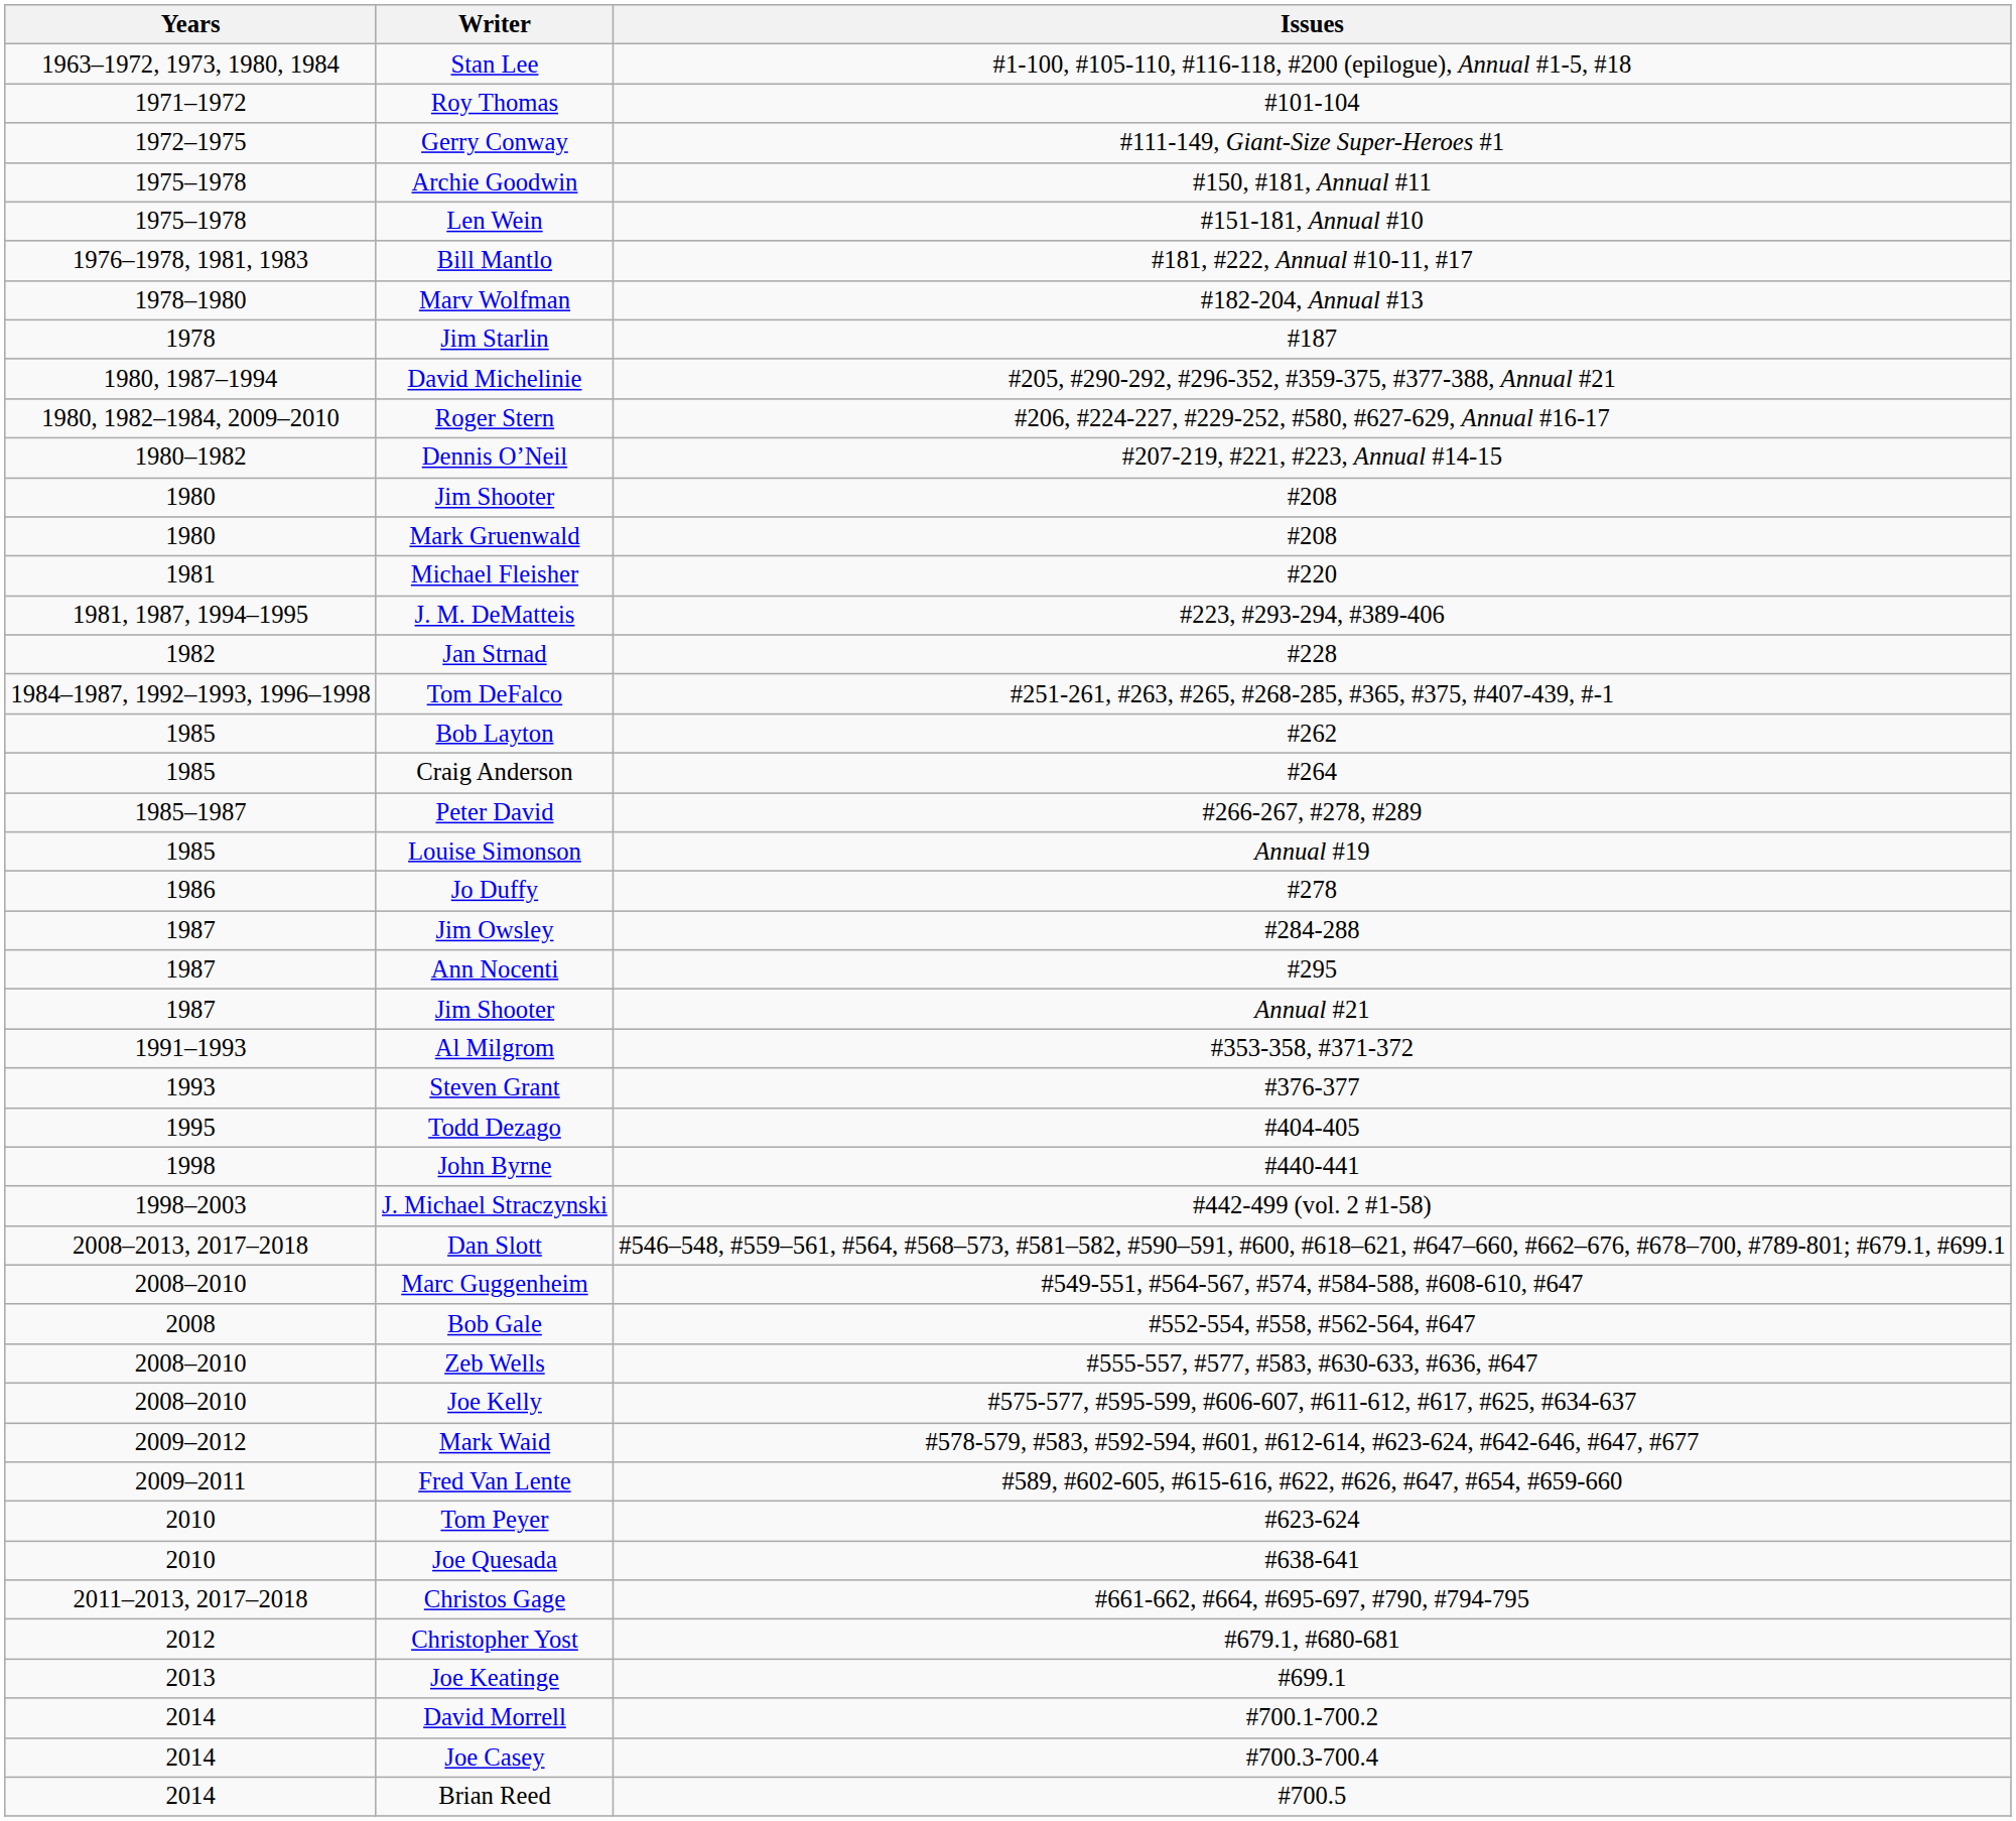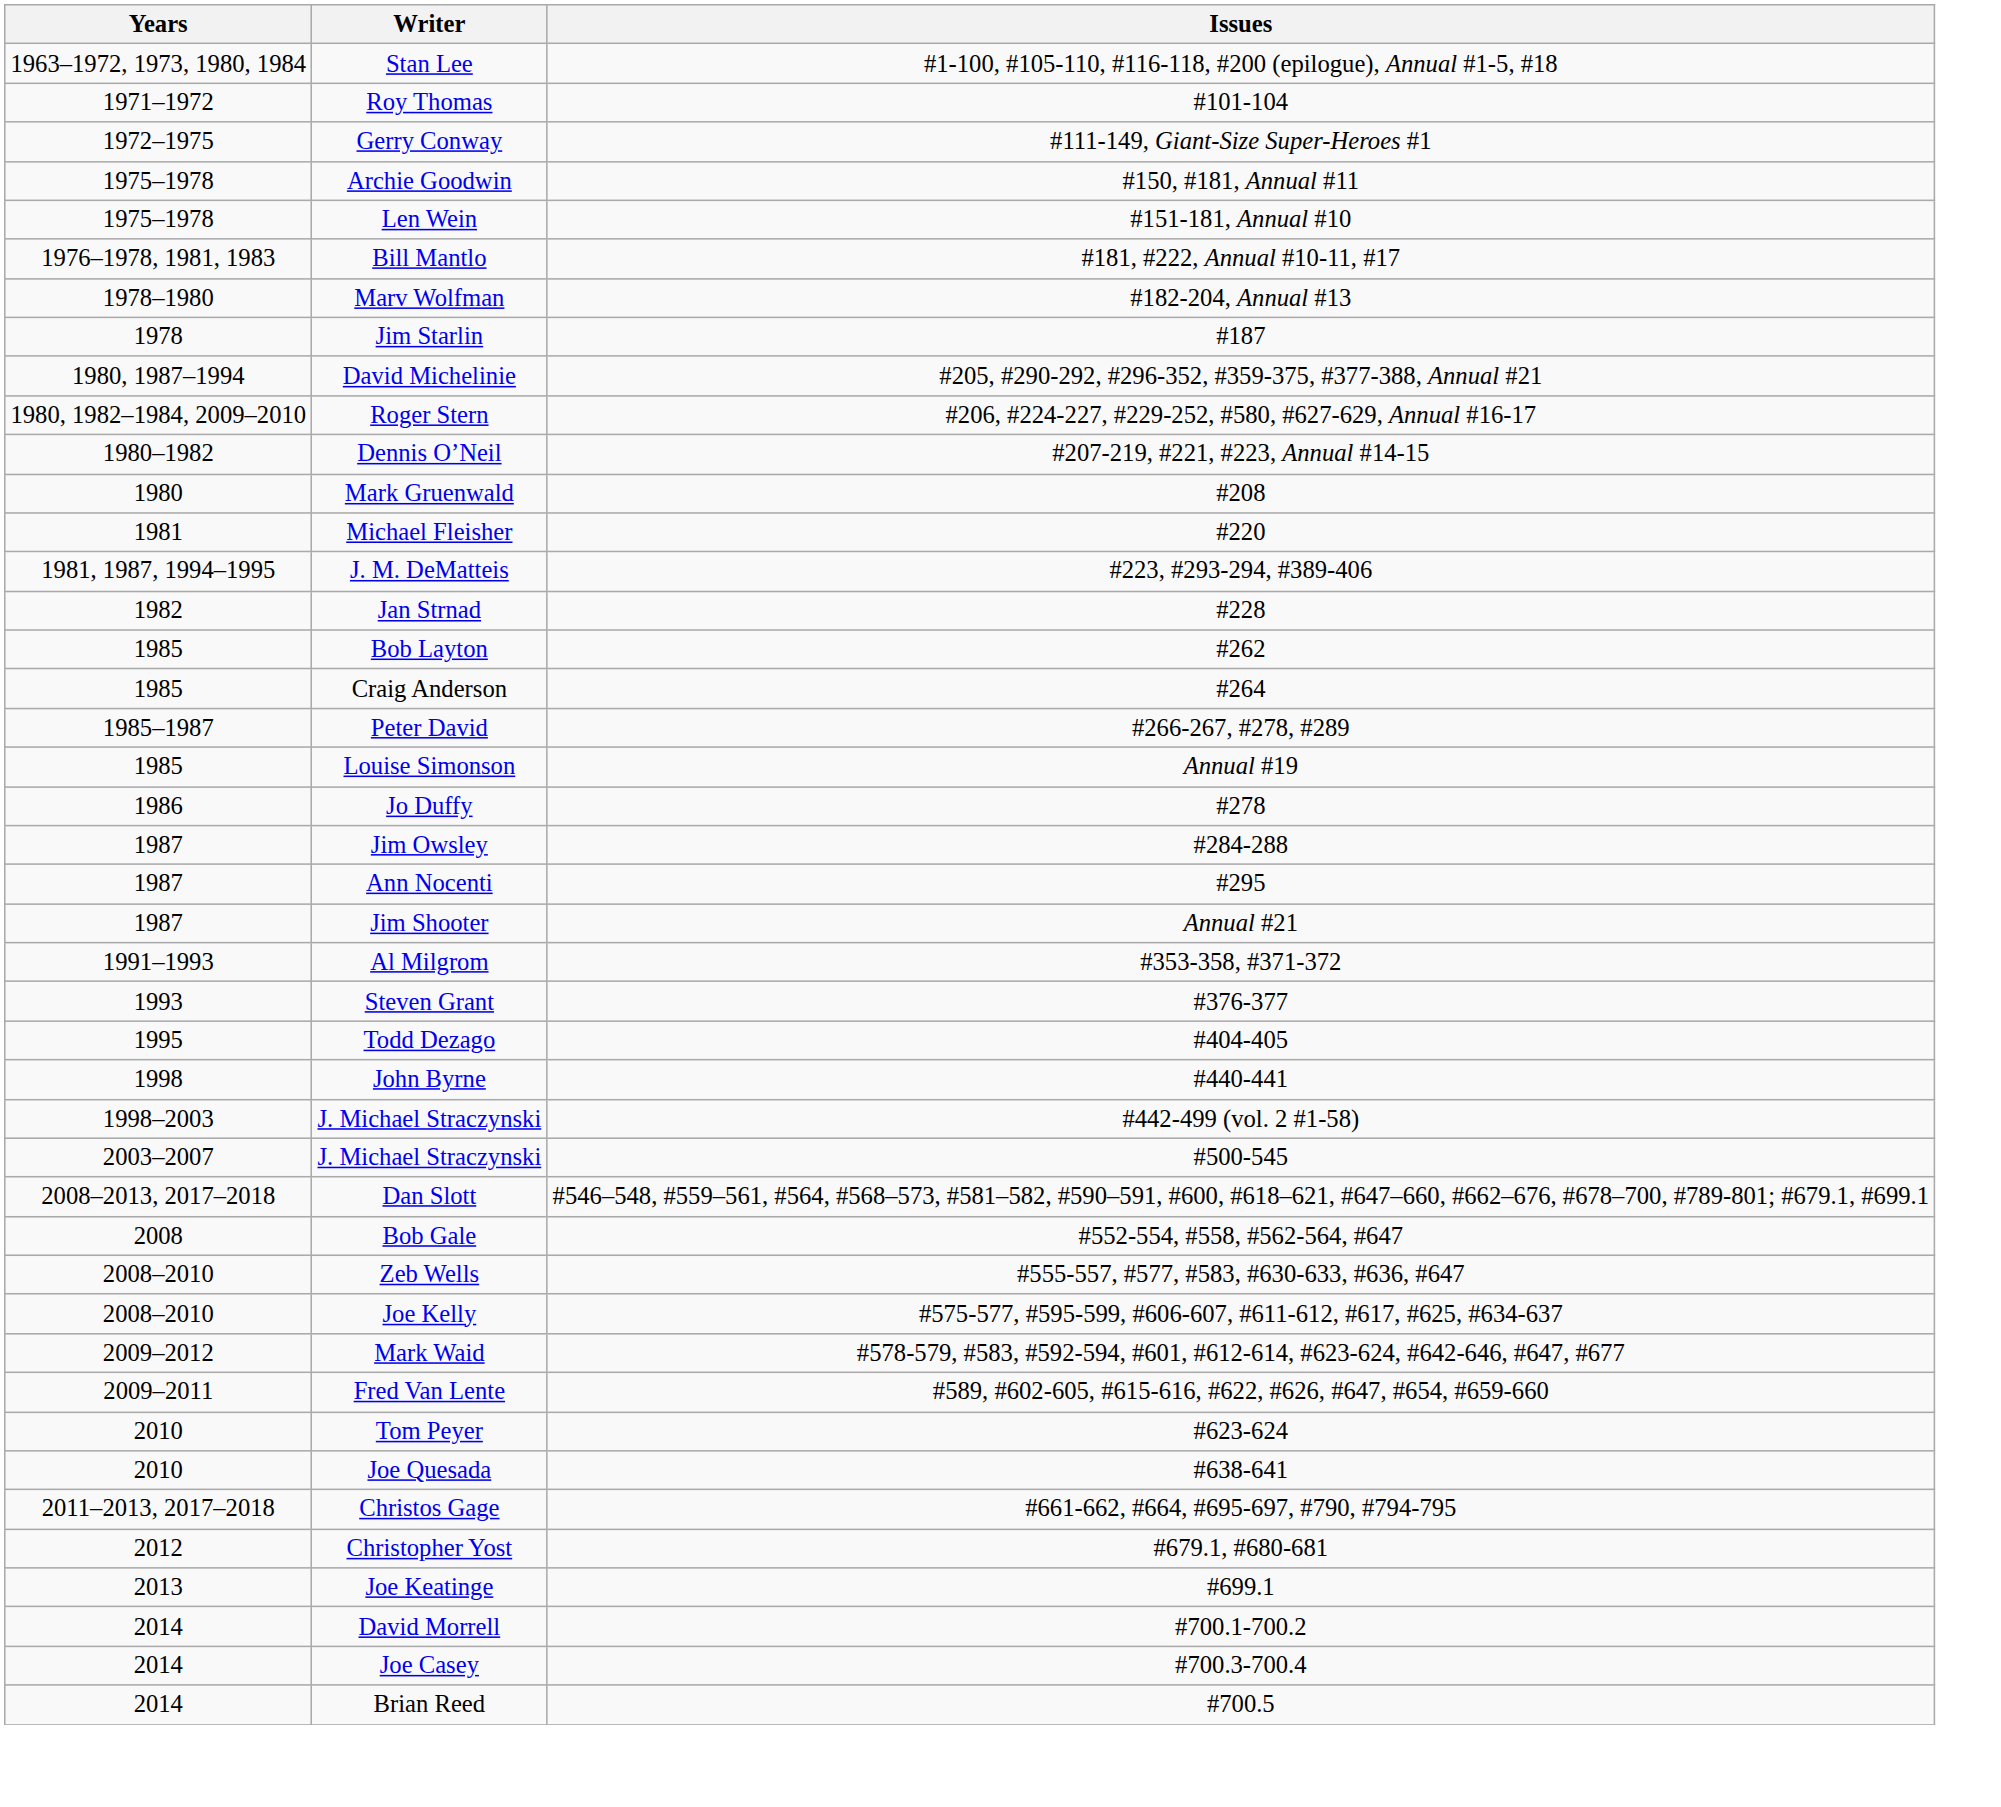 <table class="wikitable">
 <tr>
 <th>Years</th>
 <th>Writer</th>
 <th>Issues</th>
 </tr>
 <tr>
 <td align="center">1963–1972, 1973, 1980, 1984</td>
 <td align="center"><a href='#'>Stan Lee</a></td>
 <td align="center">#1-100, #105-110, #116-118, #200 (epilogue), <em>Annual</em> #1-5, #18</td>
 </tr>
 <tr>
 <td align="center">1971–1972</td>
 <td align="center"><a href='#'>Roy Thomas</a></td>
 <td align="center">#101-104</td>
 </tr>
 <tr>
 <td align="center">1972–1975</td>
 <td align="center"><a href='#'>Gerry Conway</a></td>
 <td align="center">#111-149, <em>Giant-Size Super-Heroes</em> #1</td>
 </tr>
 <tr>
 <td align="center">1975–1978</td>
 <td align="center"><a href='#'>Archie Goodwin</a></td>
 <td align="center">#150, #181, <em>Annual</em> #11</td>
 </tr>
 <tr>
 <td align="center">1975–1978</td>
 <td align="center"><a href='#'>Len Wein</a></td>
 <td align="center">#151-181, <em>Annual</em> #10</td>
 </tr>
 <tr>
 <td align="center">1976–1978, 1981, 1983</td>
 <td align="center"><a href='#'>Bill Mantlo</a></td>
 <td align="center">#181, #222, <em>Annual</em> #10-11, #17</td>
 </tr>
 <tr>
 <td align="center">1978–1980</td>
 <td align="center"><a href='#'>Marv Wolfman</a></td>
 <td align="center">#182-204, <em>Annual</em> #13</td>
 </tr>
 <tr>
 <td align="center">1978</td>
 <td align="center"><a href='#'>Jim Starlin</a></td>
 <td align="center">#187</td>
 </tr>
 <tr>
 <td align="center">1980, 1987–1994</td>
 <td align="center"><a href='#'>David Michelinie</a></td>
 <td align="center">#205, #290-292, #296-352, #359-375, #377-388, <em>Annual</em> #21</td>
 </tr>
 <tr>
 <td align="center">1980, 1982–1984, 2009–2010</td>
 <td align="center"><a href='#'>Roger Stern</a></td>
 <td align="center">#206, #224-227, #229-252, #580, #627-629, <em>Annual</em> #16-17</td>
 </tr>
 <tr>
 <td align="center">1980–1982</td>
 <td align="center"><a href='#'>Dennis O’Neil</a></td>
 <td align="center">#207-219, #221, #223, <em>Annual</em> #14-15</td>
 </tr>
 <tr>
 <td align="center">1980</td>
-<td align="center"><a href='#'>Jim Shooter</a></td>
-<td align="center">#208</td>
-</tr>
-<tr>
-<td align="center">1980</td>
 <td align="center"><a href='#'>Mark Gruenwald</a></td>
 <td align="center">#208</td>
 </tr>
 <tr>
 <td align="center">1981</td>
 <td align="center"><a href='#'>Michael Fleisher</a></td>
 <td align="center">#220</td>
 </tr>
 <tr>
 <td align="center">1981, 1987, 1994–1995</td>
 <td align="center"><a href='#'>J. M. DeMatteis</a></td>
 <td align="center">#223, #293-294, #389-406</td>
 </tr>
 <tr>
 <td align="center">1982</td>
 <td align="center"><a href='#'>Jan Strnad</a></td>
 <td align="center">#228</td>
-</tr>
-<tr>
-<td align="center">1984–1987, 1992–1993, 1996–1998</td>
-<td align="center"><a href='#'>Tom DeFalco</a></td>
-<td align="center">#251-261, #263, #265, #268-285, #365, #375, #407-439, #-1</td>
 </tr>
 <tr>
 <td align="center">1985</td>
 <td align="center"><a href='#'>Bob Layton</a></td>
 <td align="center">#262</td>
 </tr>
 <tr>
 <td align="center">1985</td>
 <td align="center">Craig Anderson</td>
 <td align="center">#264</td>
 </tr>
 <tr>
 <td align="center">1985–1987</td>
 <td align="center"><a href='#'>Peter David</a></td>
 <td align="center">#266-267, #278, #289</td>
 </tr>
 <tr>
 <td align="center">1985</td>
 <td align="center"><a href='#'>Louise Simonson</a></td>
 <td align="center"><em>Annual</em> #19</td>
 </tr>
 <tr>
 <td align="center">1986</td>
 <td align="center"><a href='#'>Jo Duffy</a></td>
 <td align="center">#278</td>
 </tr>
 <tr>
 <td align="center">1987</td>
 <td align="center"><a href='#'>Jim Owsley</a></td>
 <td align="center">#284-288</td>
 </tr>
 <tr>
 <td align="center">1987</td>
 <td align="center"><a href='#'>Ann Nocenti</a></td>
 <td align="center">#295</td>
 </tr>
 <tr>
 <td align="center">1987</td>
 <td align="center"><a href='#'>Jim Shooter</a></td>
 <td align="center"><em>Annual</em> #21</td>
 </tr>
 <tr>
 <td align="center">1991–1993</td>
 <td align="center"><a href='#'>Al Milgrom</a></td>
 <td align="center">#353-358, #371-372</td>
 </tr>
 <tr>
 <td align="center">1993</td>
 <td align="center"><a href='#'>Steven Grant</a></td>
 <td align="center">#376-377</td>
 </tr>
 <tr>
 <td align="center">1995</td>
 <td align="center"><a href='#'>Todd Dezago</a></td>
 <td align="center">#404-405</td>
 </tr>
 <tr>
 <td align="center">1998</td>
 <td align="center"><a href='#'>John Byrne</a></td>
 <td align="center">#440-441</td>
 </tr>
 <tr>
 <td align="center">1998–2003</td>
 <td align="center"><a href='#'>J. Michael Straczynski</a></td>
 <td align="center">#442-499 (vol. 2 #1-58)</td>
 </tr>
 <tr>
+<td align="center">2003–2007</td>
+<td align="center"><a href='#'>J. Michael Straczynski</a></td>
+<td align="center">#500-545</td>
+</tr>
+<tr>
 <td align="center">2008–2013, 2017–2018</td>
 <td align="center"><a href='#'>Dan Slott</a></td>
 <td align="center">#546–548, #559–561, #564, #568–573, #581–582, #590–591, #600, #618–621, #647–660, #662–676, #678–700, #789-801; #679.1, #699.1</td>
-</tr>
-<tr>
-<td align="center">2008–2010</td>
-<td align="center"><a href='#'>Marc Guggenheim</a></td>
-<td align="center">#549-551, #564-567, #574, #584-588, #608-610, #647</td>
 </tr>
 <tr>
 <td align="center">2008</td>
 <td align="center"><a href='#'>Bob Gale</a></td>
 <td align="center">#552-554, #558, #562-564, #647</td>
 </tr>
 <tr>
 <td align="center">2008–2010</td>
 <td align="center"><a href='#'>Zeb Wells</a></td>
 <td align="center">#555-557, #577, #583, #630-633, #636, #647</td>
 </tr>
 <tr>
 <td align="center">2008–2010</td>
 <td align="center"><a href='#'>Joe Kelly</a></td>
 <td align="center">#575-577, #595-599, #606-607, #611-612, #617, #625, #634-637</td>
 </tr>
 <tr>
 <td align="center">2009–2012</td>
 <td align="center"><a href='#'>Mark Waid</a></td>
 <td align="center">#578-579, #583, #592-594, #601, #612-614, #623-624, #642-646, #647, #677</td>
 </tr>
 <tr>
 <td align="center">2009–2011</td>
 <td align="center"><a href='#'>Fred Van Lente</a></td>
 <td align="center">#589, #602-605, #615-616, #622, #626, #647, #654, #659-660</td>
 </tr>
 <tr>
 <td align="center">2010</td>
 <td align="center"><a href='#'>Tom Peyer</a></td>
 <td align="center">#623-624</td>
 </tr>
 <tr>
 <td align="center">2010</td>
 <td align="center"><a href='#'>Joe Quesada</a></td>
 <td align="center">#638-641</td>
 </tr>
 <tr>
 <td align="center">2011–2013, 2017–2018</td>
 <td align="center"><a href='#'>Christos Gage</a></td>
 <td align="center">#661-662, #664, #695-697, #790, #794-795</td>
 </tr>
 <tr>
 <td align="center">2012</td>
 <td align="center"><a href='#'>Christopher Yost</a></td>
 <td align="center">#679.1, #680-681</td>
 </tr>
 <tr>
 <td align="center">2013</td>
 <td align="center"><a href='#'>Joe Keatinge</a></td>
 <td align="center">#699.1</td>
 </tr>
 <tr>
 <td align="center">2014</td>
 <td align="center"><a href='#'>David Morrell</a></td>
 <td align="center">#700.1-700.2</td>
 </tr>
 <tr>
 <td align="center">2014</td>
 <td align="center"><a href='#'>Joe Casey</a></td>
 <td align="center">#700.3-700.4</td>
 </tr>
 <tr>
 <td align="center">2014</td>
 <td align="center">Brian Reed</td>
 <td align="center">#700.5</td>
 </tr>
 </table>
